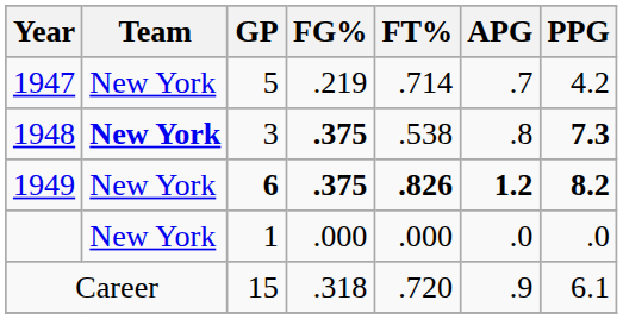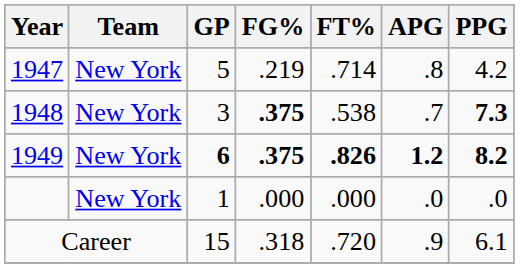 <table class="wikitable sortable" style="font-size:95%; text-align:right;">
 <tr>
 <th>Year</th>
 <th>Team</th>
 <th>GP</th>
 <th>FG%</th>
 <th>FT%</th>
 <th>APG</th>
 <th>PPG</th>
 </tr>
 <tr>
 <td style="text-align:left;"><a href='#'>1947</a></td>
 <td style="text-align:left;"><a href='#'>New York</a></td>
 <td>5</td>
 <td>.219</td>
 <td>.714</td>
-<td>.7</td>
+<td>.8</td>
 <td>4.2</td>
 </tr>
 <tr>
 <td style="text-align:left;"><a href='#'>1948</a></td>
-<td style="text-align:left;"><strong><a href='#'>New York</a></strong></td>
+<td style="text-align:left;"><a href='#'>New York</a></td>
 <td>3</td>
 <td><strong>.375</strong></td>
 <td>.538</td>
-<td>.8</td>
+<td>.7</td>
 <td><strong>7.3</strong></td>
 </tr>
 <tr>
 <td style="text-align:left;"><a href='#'>1949</a></td>
 <td style="text-align:left;"><a href='#'>New York</a></td>
 <td><strong>6</strong></td>
 <td><strong>.375</strong></td>
 <td><strong>.826</strong></td>
 <td><strong>1.2</strong></td>
 <td><strong>8.2</strong></td>
 </tr>
 <tr>
 <td style="text-align:left;"></td>
 <td style="text-align:left;"><a href='#'>New York</a></td>
 <td>1</td>
 <td>.000</td>
 <td>.000</td>
 <td>.0</td>
 <td>.0</td>
 </tr>
 <tr>
 <td style="text-align:center;" colspan="2">Career</td>
 <td>15</td>
 <td>.318</td>
 <td>.720</td>
 <td>.9</td>
 <td>6.1</td>
 </tr>
 <tr>
 </tr>
 </table>
